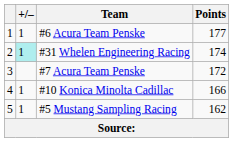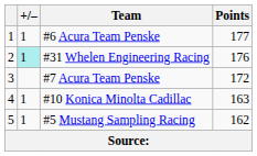 <table class="wikitable" style="font-size: 95%;">
 <tr>
 <th scope="col"></th>
 <th scope="col">+/–</th>
 <th scope="col">Team</th>
 <th scope="col">Points</th>
 </tr>
 <tr>
 <td align=center>1</td>
 <td align="left"> 1</td>
 <td> #6 <a href='#'>Acura Team Penske</a></td>
 <td align=right>177</td>
 </tr>
 <tr>
 <td align=center>2</td>
 <td align="left" style="background: paleturquoise;"> 1</td>
 <td> #31 <a href='#'>Whelen Engineering Racing</a></td>
-<td align=right>174</td>
+<td align=right>176</td>
 </tr>
 <tr>
 <td align=center>3</td>
 <td align="left"></td>
 <td> #7 <a href='#'>Acura Team Penske</a></td>
 <td align=right>172</td>
 </tr>
 <tr>
 <td align=center>4</td>
 <td align="left"> 1</td>
 <td> #10 <a href='#'>Konica Minolta Cadillac</a></td>
-<td align=right>166</td>
+<td align=right>163</td>
 </tr>
 <tr>
 <td align=center>5</td>
 <td align="left"> 1</td>
 <td> #5 <a href='#'>Mustang Sampling Racing</a></td>
 <td align=right>162</td>
 </tr>
 <tr>
 <th colspan=5>Source:</th>
 </tr>
 </table>
